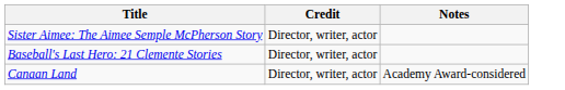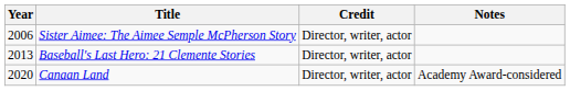 <table class="wikitable">
 <tr>
+<th>Year</th>
 <th>Title</th>
 <th>Credit</th>
 <th>Notes</th>
 </tr>
 <tr>
+<td>2006</td>
 <td><em><a href='#'>Sister Aimee: The Aimee Semple McPherson Story</a></em></td>
 <td>Director, writer, actor</td>
 <td></td>
 </tr>
 <tr>
+<td>2013</td>
 <td><em><a href='#'>Baseball's Last Hero: 21 Clemente Stories</a></em></td>
 <td>Director, writer, actor</td>
 <td></td>
 </tr>
 <tr>
+<td>2020</td>
 <td><em><a href='#'>Canaan Land</a></em></td>
 <td>Director, writer, actor</td>
 <td>Academy Award-considered </td>
 </tr>
 </table>
